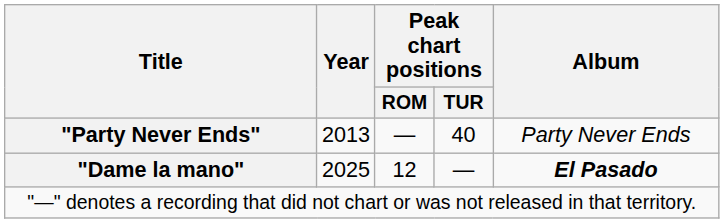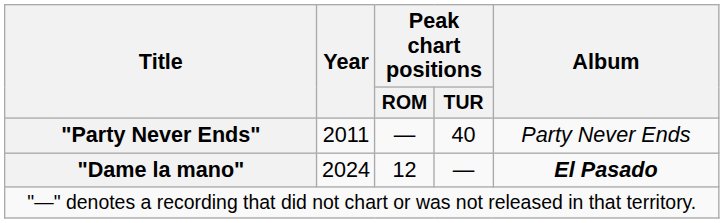 <table class="wikitable plainrowheaders" style="text-align:center;">
 <tr>
 <th scope="col" rowspan="2" style="width:14em;">Title</th>
 <th scope="col" rowspan="2" style="width:1em;">Year</th>
 <th scope="col" colspan="2" style="width:5em;">Peak chart positions</th>
 <th scope="col" rowspan="2" style="width:10em;">Album</th>
 </tr>
 <tr>
 <th scope="col" style="width:2.5em;font-size:90%;">ROM<br></th>
 <th scope="col" style="width:2.5em;font-size:90%;">TUR<br></th>
 </tr>
 <tr>
 <th scope="row">"Party Never Ends"</th>
-<td>2013</td>
+<td>2011</td>
 <td>—</td>
 <td>40</td>
 <td><em>Party Never Ends</em></td>
 </tr>
 <tr>
 <th scope="row">"Dame la mano"</th>
-<td>2025</td>
+<td>2024</td>
 <td>12</td>
 <td>—</td>
 <td><strong><em>El Pasado</em></strong></td>
 </tr>
 <tr>
 <td colspan="5" style="font-size:90%">"—" denotes a recording that did not chart or was not released in that territory.</td>
 </tr>
 </table>
